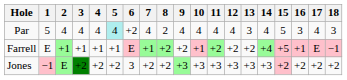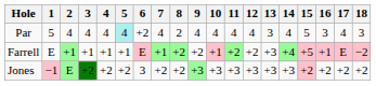 <table class="wikitable" style="text-align:center">
 <tr>
 <th>Hole</th>
 <th> 1 </th>
 <th> 2 </th>
 <th> 3 </th>
 <th> 4 </th>
 <th> 5 </th>
 <th> 6 </th>
 <th> 7 </th>
 <th> 8 </th>
 <th> 9 </th>
 <th>10</th>
 <th>11</th>
 <th>12</th>
 <th>13</th>
 <th>14</th>
 <th>15</th>
 <th>16</th>
 <th>17</th>
 <th>18</th>
 </tr>
 <tr>
 <td>Par</td>
 <td>5</td>
 <td>4</td>
 <td>4</td>
 <td>4</td>
 <td style="background: paleturquoise;">4</td>
 <td>+2</td>
 <td>4</td>
 <td>2</td>
 <td>4</td>
 <td>4</td>
 <td>4</td>
 <td>4</td>
 <td>3</td>
 <td>4</td>
 <td>5</td>
 <td>3</td>
 <td>4</td>
 <td>3</td>
 </tr>
 <tr>
 <td align=left> Farrell</td>
 <td>E</td>
 <td style="background: PaleGreen;">+1</td>
 <td>+1</td>
 <td>+1</td>
 <td>+1</td>
 <td style="background: Pink;">E</td>
 <td style="background: PaleGreen;">+1</td>
 <td style="background: PaleGreen;">+2</td>
 <td>+2</td>
 <td style="background: Pink;">+1</td>
 <td style="background: PaleGreen;">+2</td>
 <td>+2</td>
-<td>+2</td>
+<td>+3</td>
 <td style="background: PaleGreen;">+4</td>
 <td style="background: Pink;">+5</td>
 <td style="background: Pink;">+1</td>
 <td style="background: Pink;">E</td>
-<td style="background: Pink;">−1</td>
+<td style="background: Pink;">−2</td>
 </tr>
 <tr>
 <td align=left> Jones</td>
 <td style="background: Pink;">−1</td>
 <td style="background: PaleGreen;">E</td>
 <td style="background: Green;">+2</td>
 <td>+2</td>
 <td>+2</td>
 <td>3</td>
 <td>+2</td>
 <td>+2</td>
 <td style="background: PaleGreen;">+3</td>
 <td>+3</td>
 <td>+3</td>
 <td>+3</td>
 <td>+3</td>
 <td>+3</td>
 <td style="background: Pink;">+2</td>
 <td>+2</td>
 <td>+2</td>
 <td>+2</td>
 </tr>
 </table>
